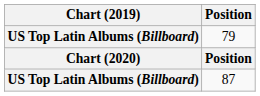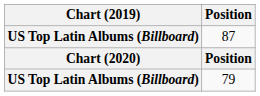 <table class="wikitable plainrowheaders" style="text-align:center">
 <tr>
 <th scope="col">Chart (2019)</th>
 <th scope="col">Position</th>
 </tr>
 <tr>
 <th scope="row">US Top Latin Albums (<em>Billboard</em>)</th>
-<td>79</td>
+<td>87</td>
 </tr>
 <tr>
 <th scope="col">Chart (2020)</th>
 <th scope="col">Position</th>
 </tr>
 <tr>
 <th scope="row">US Top Latin Albums (<em>Billboard</em>)</th>
-<td>87</td>
+<td>79</td>
 </tr>
 </table>
